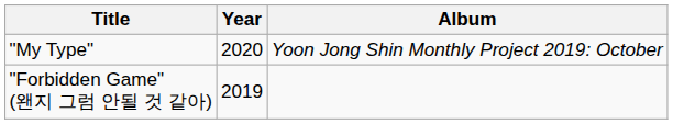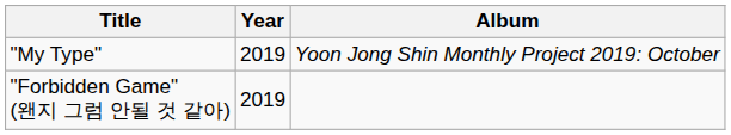 <table class="wikitable">
 <tr>
 <th>Title</th>
 <th>Year</th>
 <th>Album</th>
 </tr>
 <tr>
 <td>"My Type" <br></td>
-<td>2020</td>
+<td>2019</td>
 <td><em>Yoon Jong Shin Monthly Project 2019: October</em></td>
 </tr>
 <tr>
 <td>"Forbidden Game"<br>(왠지 그럼 안될 것 같아)</td>
 <td>2019</td>
 <td></td>
 </tr>
 </table>
